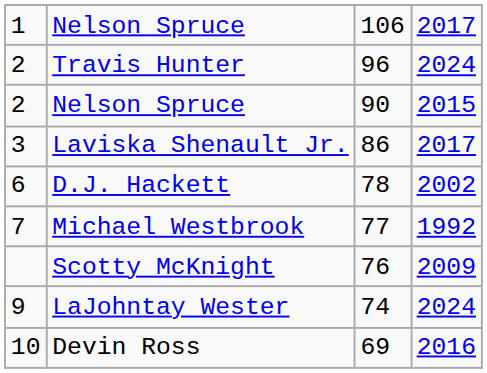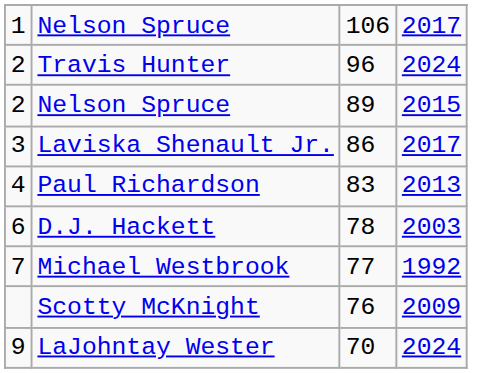 <table class="wikitable">
 <tr>
 </tr>
 <tr>
 <td>1</td>
 <td><a href='#'>Nelson Spruce</a></td>
 <td>106</td>
 <td><a href='#'>2017</a></td>
 </tr>
 <tr>
 <td>2</td>
 <td><a href='#'>Travis Hunter</a></td>
 <td>96</td>
 <td><a href='#'>2024</a></td>
 </tr>
 <tr>
 <td>2</td>
 <td><a href='#'>Nelson Spruce</a></td>
-<td>90</td>
+<td>89</td>
 <td><a href='#'>2015</a></td>
 </tr>
 <tr>
 <td>3</td>
 <td><a href='#'>Laviska Shenault Jr.</a></td>
 <td>86</td>
 <td><a href='#'>2017</a></td>
 </tr>
 <tr>
+<td>4</td>
+<td><a href='#'>Paul Richardson</a></td>
+<td>83</td>
+<td><a href='#'>2013</a></td>
+</tr>
+<tr>
 <td>6</td>
 <td><a href='#'>D.J. Hackett</a></td>
 <td>78</td>
-<td><a href='#'>2002</a></td>
+<td><a href='#'>2003</a></td>
 </tr>
 <tr>
 <td>7</td>
 <td><a href='#'>Michael Westbrook</a></td>
 <td>77</td>
 <td><a href='#'>1992</a></td>
 </tr>
 <tr>
 <td></td>
 <td><a href='#'>Scotty McKnight</a></td>
 <td>76</td>
 <td><a href='#'>2009</a></td>
 </tr>
 <tr>
 <td>9</td>
 <td><a href='#'>LaJohntay Wester</a></td>
-<td>74</td>
+<td>70</td>
 <td><a href='#'>2024</a></td>
 </tr>
-<tr>
-<td>10</td>
-<td>Devin Ross</td>
-<td>69</td>
-<td><a href='#'>2016</a></td>
-</tr>
 </table>
